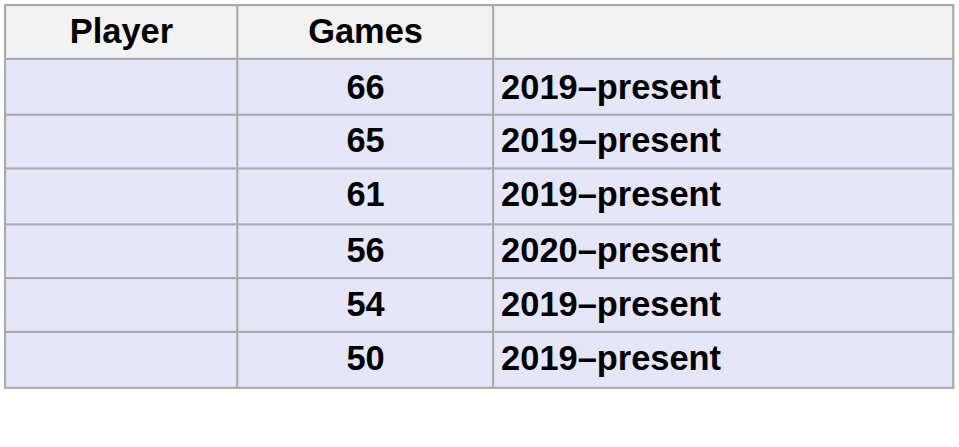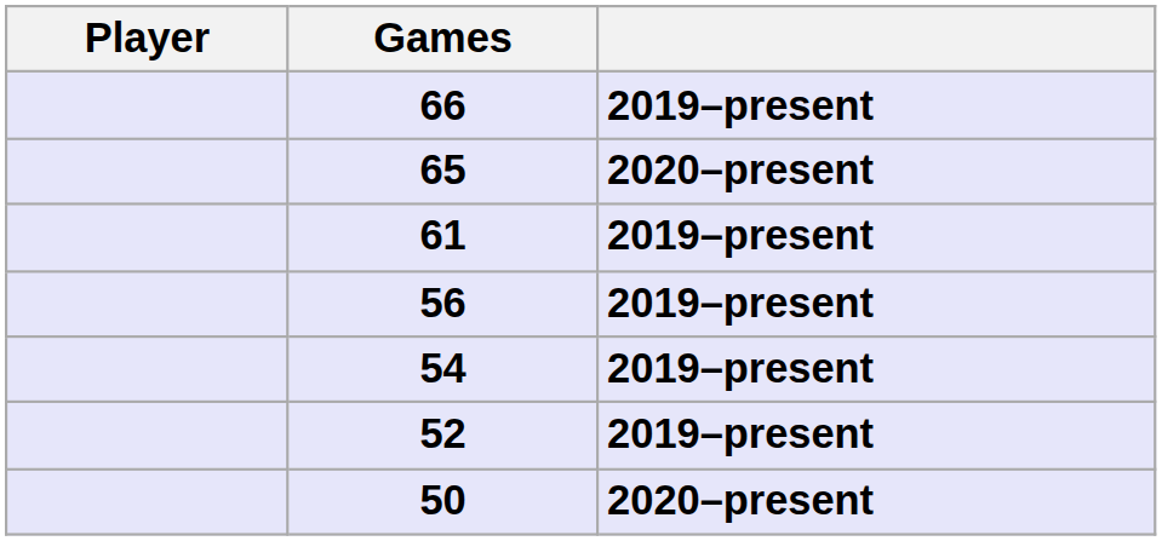 <table class="wikitable sortable" width=35%>
 <tr>
 <th>Player</th>
 <th>Games</th>
 <th></th>
 </tr>
 <tr style=background:#E6E6FA>
 <td><strong></strong></td>
 <td align=center><strong>66</strong></td>
 <td><strong>2019–present</strong></td>
 </tr>
 <tr style=background:#E6E6FA>
 <td><strong></strong></td>
 <td align=center><strong>65</strong></td>
-<td><strong>2019–present</strong></td>
+<td><strong>2020–present</strong></td>
 </tr>
 <tr style=background:#E6E6FA>
 <td><strong></strong></td>
 <td align=center><strong>61</strong></td>
 <td><strong>2019–present</strong></td>
 </tr>
 <tr style=background:#E6E6FA>
 <td><strong></strong></td>
 <td align=center><strong>56</strong></td>
-<td><strong>2020–present</strong></td>
+<td><strong>2019–present</strong></td>
 </tr>
 <tr style=background:#E6E6FA>
 <td><strong></strong></td>
 <td align=center><strong>54</strong></td>
 <td><strong>2019–present</strong></td>
 </tr>
 <tr style=background:#E6E6FA>
 <td><strong></strong></td>
-<td align=center><strong>50</strong></td>
+<td align=center><strong>52</strong></td>
 <td><strong>2019–present</strong></td>
 </tr>
+<tr style=background:#E6E6FA>
+<td><strong></strong></td>
+<td align=center><strong>50</strong></td>
+<td><strong>2020–present</strong></td>
+</tr>
 </table>
